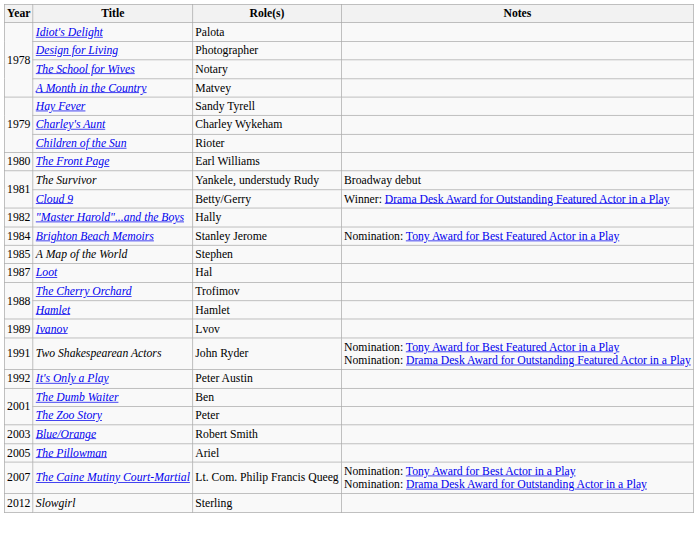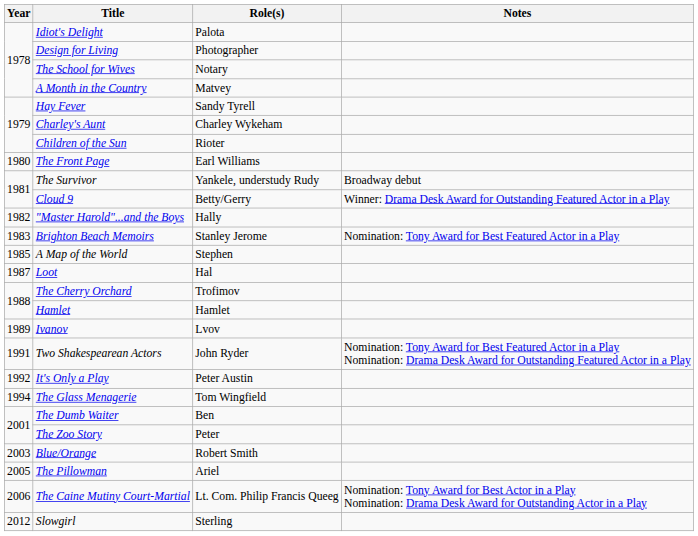 <table class="wikitable">
 <tr>
 <th>Year</th>
 <th>Title</th>
 <th>Role(s)</th>
 <th>Notes</th>
 </tr>
 <tr>
 <td rowspan="4">1978</td>
 <td><a href='#'><em>Idiot's Delight</em></a></td>
 <td>Palota</td>
 <td></td>
 </tr>
 <tr>
 <td><em><a href='#'>Design for Living</a></em></td>
 <td>Photographer</td>
 <td></td>
 </tr>
 <tr>
 <td><em><a href='#'>The School for Wives</a></em></td>
 <td>Notary</td>
 <td></td>
 </tr>
 <tr>
 <td><a href='#'><em>A Month in the Country</em></a></td>
 <td>Matvey</td>
 <td></td>
 </tr>
 <tr>
 <td rowspan="3">1979</td>
 <td><a href='#'><em>Hay Fever</em></a></td>
 <td>Sandy Tyrell</td>
 <td></td>
 </tr>
 <tr>
 <td><em><a href='#'>Charley's Aunt</a></em></td>
 <td>Charley Wykeham</td>
 <td></td>
 </tr>
 <tr>
 <td><a href='#'><em>Children of the Sun</em></a></td>
 <td>Rioter</td>
 <td></td>
 </tr>
 <tr>
 <td>1980</td>
 <td><em><a href='#'>The Front Page</a></em></td>
 <td>Earl Williams</td>
 <td></td>
 </tr>
 <tr>
 <td rowspan="2">1981</td>
 <td><em>The Survivor</em></td>
 <td>Yankele, understudy Rudy</td>
 <td>Broadway debut</td>
 </tr>
 <tr>
 <td><a href='#'><em>Cloud 9</em></a></td>
 <td>Betty/Gerry</td>
 <td>Winner: <a href='#'>Drama Desk Award for Outstanding Featured Actor in a Play</a></td>
 </tr>
 <tr>
 <td>1982</td>
 <td><em><a href='#'>"Master Harold"...and the Boys</a></em></td>
 <td>Hally</td>
 <td></td>
 </tr>
 <tr>
-<td>1984</td>
+<td>1983</td>
 <td><em><a href='#'>Brighton Beach Memoirs</a></em></td>
 <td>Stanley Jerome</td>
 <td>Nomination: <a href='#'>Tony Award for Best Featured Actor in a Play</a></td>
 </tr>
 <tr>
 <td>1985</td>
 <td><em>A Map of the World</em></td>
 <td>Stephen</td>
 <td></td>
 </tr>
 <tr>
 <td>1987</td>
 <td><a href='#'><em>Loot</em></a></td>
 <td>Hal</td>
 <td></td>
 </tr>
 <tr>
 <td rowspan="2">1988</td>
 <td><em><a href='#'>The Cherry Orchard</a></em></td>
 <td>Trofimov</td>
 <td></td>
 </tr>
 <tr>
 <td><em><a href='#'>Hamlet</a></em></td>
 <td>Hamlet</td>
 <td></td>
 </tr>
 <tr>
 <td>1989</td>
 <td><a href='#'><em>Ivanov</em></a></td>
 <td>Lvov</td>
 <td></td>
 </tr>
 <tr>
 <td>1991</td>
 <td><em>Two Shakespearean Actors</em></td>
 <td>John Ryder</td>
 <td>Nomination: <a href='#'>Tony Award for Best Featured Actor in a Play</a><br>Nomination: <a href='#'>Drama Desk Award for Outstanding Featured Actor in a Play</a></td>
 </tr>
 <tr>
 <td>1992</td>
 <td><em><a href='#'>It's Only a Play</a></em></td>
 <td>Peter Austin</td>
 <td></td>
 </tr>
 <tr>
+<td>1994</td>
+<td><em><a href='#'>The Glass Menagerie</a></em></td>
+<td>Tom Wingfield</td>
+<td></td>
+</tr>
+<tr>
 <td rowspan="2">2001</td>
 <td><em><a href='#'>The Dumb Waiter</a></em></td>
 <td>Ben</td>
 <td></td>
 </tr>
 <tr>
 <td><em><a href='#'>The Zoo Story</a></em></td>
 <td>Peter</td>
 <td></td>
 </tr>
 <tr>
 <td>2003</td>
 <td><em><a href='#'>Blue/Orange</a></em></td>
 <td>Robert Smith</td>
 <td></td>
 </tr>
 <tr>
 <td>2005</td>
 <td><em><a href='#'>The Pillowman</a></em></td>
 <td>Ariel</td>
 <td></td>
 </tr>
 <tr>
-<td>2007</td>
+<td>2006</td>
 <td><em><a href='#'>The Caine Mutiny Court-Martial</a></em></td>
 <td>Lt. Com. Philip Francis Queeg</td>
 <td>Nomination: <a href='#'>Tony Award for Best Actor in a Play</a><br>Nomination: <a href='#'>Drama Desk Award for Outstanding Actor in a Play</a></td>
 </tr>
 <tr>
 <td>2012</td>
 <td><em>Slowgirl</em></td>
 <td>Sterling</td>
 <td></td>
 </tr>
 </table>
